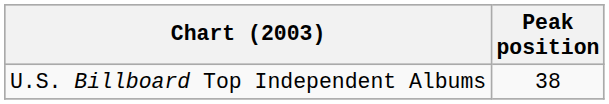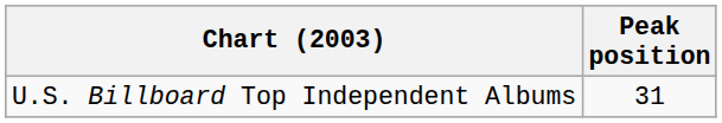 <table class="wikitable">
 <tr>
 <th align="center">Chart (2003)</th>
 <th align="center">Peak<br>position</th>
 </tr>
 <tr>
 <td align="left">U.S. <em>Billboard</em> Top Independent Albums</td>
-<td align="center">38</td>
+<td align="center">31</td>
 </tr>
 </table>
